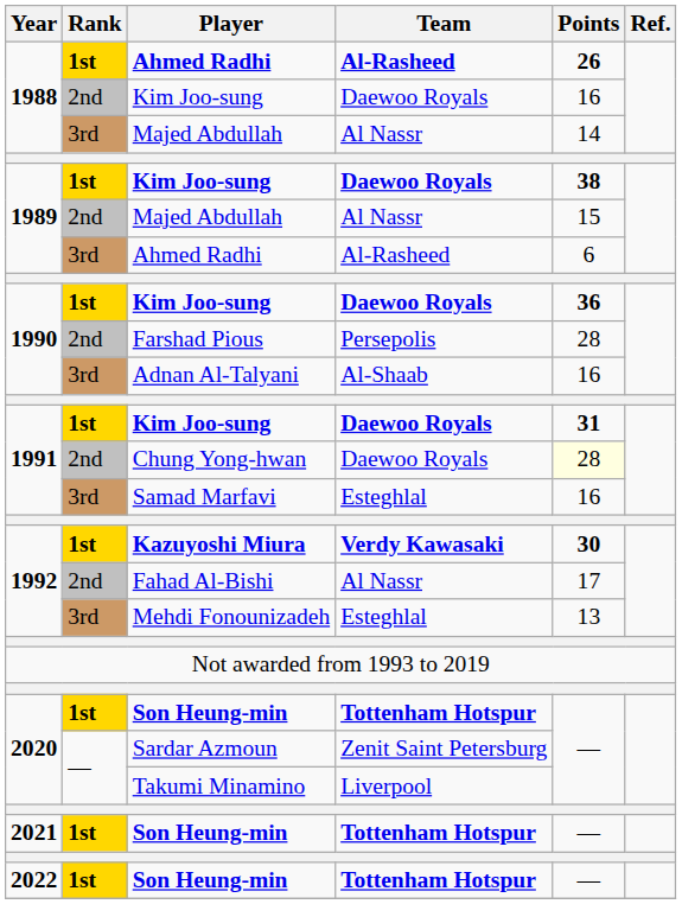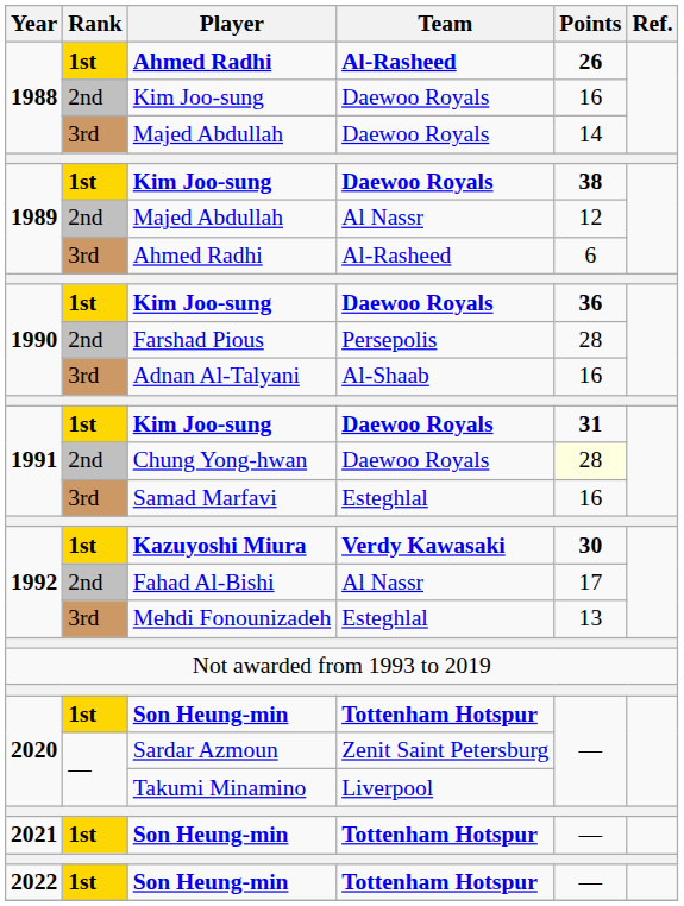 <table class="wikitable">
 <tr>
 <th>Year</th>
 <th>Rank</th>
 <th>Player</th>
 <th>Team</th>
 <th>Points</th>
 <th>Ref.</th>
 </tr>
 <tr>
 <td rowspan="3"><strong>1988</strong></td>
 <td scope=col style="background-color: gold"><strong>1st</strong></td>
 <td> <strong><a href='#'>Ahmed Radhi</a></strong></td>
 <td> <strong><a href='#'>Al-Rasheed</a></strong></td>
 <td align="center"><strong>26</strong></td>
 <td rowspan="3"></td>
 </tr>
 <tr>
 <td scope=col style="background-color: silver">2nd</td>
 <td> <a href='#'>Kim Joo-sung</a></td>
 <td> <a href='#'>Daewoo Royals</a></td>
 <td align="center">16</td>
 </tr>
 <tr>
 <td scope=col style="background-color: #cc9966">3rd</td>
 <td> <a href='#'>Majed Abdullah</a></td>
-<td> <a href='#'>Al Nassr</a></td>
+<td> <a href='#'>Daewoo Royals</a></td>
 <td align="center">14</td>
 </tr>
 <tr>
 <th colspan="6"></th>
 </tr>
 <tr>
 <td rowspan="3"><strong>1989</strong></td>
 <td scope=col style="background-color: gold"><strong>1st</strong></td>
 <td> <strong><a href='#'>Kim Joo-sung</a></strong></td>
 <td> <strong><a href='#'>Daewoo Royals</a></strong></td>
 <td align="center"><strong>38</strong></td>
 <td rowspan="3"></td>
 </tr>
 <tr>
 <td scope=col style="background-color: silver">2nd</td>
 <td> <a href='#'>Majed Abdullah</a></td>
 <td> <a href='#'>Al Nassr</a></td>
-<td align="center">15</td>
+<td align="center">12</td>
 </tr>
 <tr>
 <td scope=col style="background-color: #cc9966">3rd</td>
 <td> <a href='#'>Ahmed Radhi</a></td>
 <td> <a href='#'>Al-Rasheed</a></td>
 <td align="center">6</td>
 </tr>
 <tr>
 <th colspan="6"></th>
 </tr>
 <tr>
 <td rowspan="3"><strong>1990</strong></td>
 <td scope=col style="background-color: gold"><strong>1st</strong></td>
 <td> <strong><a href='#'>Kim Joo-sung</a></strong></td>
 <td> <strong><a href='#'>Daewoo Royals</a></strong></td>
 <td align="center"><strong>36</strong></td>
 <td rowspan="3"></td>
 </tr>
 <tr>
 <td scope=col style="background-color: silver">2nd</td>
 <td> <a href='#'>Farshad Pious</a></td>
 <td> <a href='#'>Persepolis</a></td>
 <td align="center">28</td>
 </tr>
 <tr>
 <td scope=col style="background-color: #cc9966">3rd</td>
 <td> <a href='#'>Adnan Al-Talyani</a></td>
 <td> <a href='#'>Al-Shaab</a></td>
 <td align="center">16</td>
 </tr>
 <tr>
 <th colspan="6"></th>
 </tr>
 <tr>
 <td rowspan="3"><strong>1991</strong></td>
 <td scope=col style="background-color: gold"><strong>1st</strong></td>
 <td> <strong><a href='#'>Kim Joo-sung</a></strong></td>
 <td> <strong><a href='#'>Daewoo Royals</a></strong></td>
 <td align="center"><strong>31</strong></td>
 <td rowspan="3"></td>
 </tr>
 <tr>
 <td scope=col style="background-color: silver">2nd</td>
 <td> <a href='#'>Chung Yong-hwan</a></td>
 <td> <a href='#'>Daewoo Royals</a></td>
 <td align="center" style="background: lightyellow;">28</td>
 </tr>
 <tr>
 <td scope=col style="background-color: #cc9966">3rd</td>
 <td> <a href='#'>Samad Marfavi</a></td>
 <td> <a href='#'>Esteghlal</a></td>
 <td align="center">16</td>
 </tr>
 <tr>
 <th colspan="6"></th>
 </tr>
 <tr>
 <td align="center" rowspan="3"><strong>1992</strong></td>
 <td scope=col style="background-color: gold"><strong>1st</strong></td>
 <td> <strong><a href='#'>Kazuyoshi Miura</a></strong></td>
 <td> <strong><a href='#'>Verdy Kawasaki</a></strong></td>
 <td align="center"><strong>30</strong></td>
 <td rowspan="3"></td>
 </tr>
 <tr>
 <td scope=col style="background-color: silver">2nd</td>
 <td> <a href='#'>Fahad Al-Bishi</a></td>
 <td> <a href='#'>Al Nassr</a></td>
 <td align="center">17</td>
 </tr>
 <tr>
 <td scope=col style="background-color: #cc9966">3rd</td>
 <td> <a href='#'>Mehdi Fonounizadeh</a></td>
 <td> <a href='#'>Esteghlal</a></td>
 <td align="center">13</td>
 </tr>
 <tr>
 <th colspan="6"></th>
 </tr>
 <tr>
 <td align="center" colspan="6">Not awarded from 1993 to 2019</td>
 </tr>
 <tr>
 <th colspan="6"></th>
 </tr>
 <tr>
 <td rowspan="3"><strong>2020</strong></td>
 <td scope=col style="background-color: gold"><strong>1st</strong></td>
 <td> <strong><a href='#'>Son Heung-min</a></strong></td>
 <td><strong> <a href='#'>Tottenham Hotspur</a></strong></td>
 <td align="center" rowspan="3">—</td>
 <td rowspan="3"></td>
 </tr>
 <tr>
 <td scope=col rowspan="2">—</td>
 <td> <a href='#'>Sardar Azmoun</a></td>
 <td> <a href='#'>Zenit Saint Petersburg</a></td>
 </tr>
 <tr>
 <td> <a href='#'>Takumi Minamino</a></td>
 <td> <a href='#'>Liverpool</a></td>
 </tr>
 <tr>
 <th colspan="6"></th>
 </tr>
 <tr>
 <td><strong>2021</strong></td>
 <td scope=col style="background-color: gold"><strong>1st</strong></td>
 <td> <strong><a href='#'>Son Heung-min</a></strong></td>
 <td><strong> <a href='#'>Tottenham Hotspur</a></strong></td>
 <td align="center">—</td>
 <td rowspan="1"></td>
 </tr>
 <tr>
 <th colspan="6"></th>
 </tr>
 <tr>
 <td><strong>2022</strong></td>
 <td scope=col style="background-color: gold"><strong>1st</strong></td>
 <td> <strong><a href='#'>Son Heung-min</a></strong></td>
 <td><strong> <a href='#'>Tottenham Hotspur</a></strong></td>
 <td align="center">—</td>
 <td rowspan="1"></td>
 </tr>
 <tr>
 </tr>
 </table>
